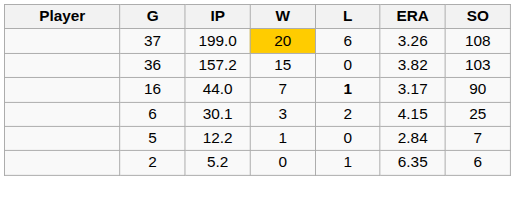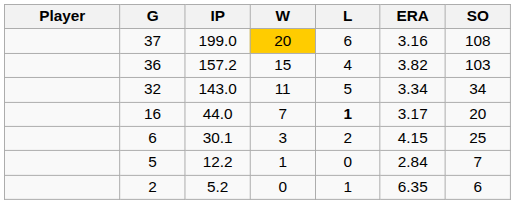 <table class="wikitable sortable">
 <tr>
 <th bgcolor="#DDDDFF" width="16%">Player</th>
 <th bgcolor="#DDDDFF" width="9%">G</th>
 <th bgcolor="#DDDDFF" width="9%">IP</th>
 <th bgcolor="#DDDDFF" width="9%">W</th>
 <th bgcolor="#DDDDFF" width="9%">L</th>
 <th bgcolor="#DDDDFF" width="9%">ERA</th>
 <th bgcolor="#DDDDFF" width="9%">SO</th>
 </tr>
 <tr align="center">
 <td></td>
 <td>37</td>
 <td>199.0</td>
 <td bgcolor=#ffcc00>20</td>
 <td>6</td>
-<td>3.26</td>
+<td>3.16</td>
 <td>108</td>
 </tr>
 <tr align="center">
 <td></td>
 <td>36</td>
 <td>157.2</td>
 <td>15</td>
-<td>0</td>
+<td>4</td>
 <td>3.82</td>
 <td>103</td>
+</tr>
+<tr align="center">
+<td></td>
+<td>32</td>
+<td>143.0</td>
+<td>11</td>
+<td>5</td>
+<td>3.34</td>
+<td>34</td>
 </tr>
 <tr align="center">
 <td></td>
 <td>16</td>
 <td>44.0</td>
 <td>7</td>
 <td><strong>1</strong></td>
 <td>3.17</td>
-<td>90</td>
+<td>20</td>
 </tr>
 <tr align="center">
 <td></td>
 <td>6</td>
 <td>30.1</td>
 <td>3</td>
 <td>2</td>
 <td>4.15</td>
 <td>25</td>
 </tr>
 <tr align="center">
 <td></td>
 <td>5</td>
 <td>12.2</td>
 <td>1</td>
 <td>0</td>
 <td>2.84</td>
 <td>7</td>
 </tr>
 <tr align="center">
 <td></td>
 <td>2</td>
 <td>5.2</td>
 <td>0</td>
 <td>1</td>
 <td>6.35</td>
 <td>6</td>
 </tr>
 </table>
